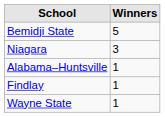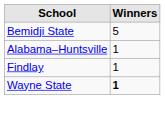 <table class="wikitable">
 <tr>
 <th style="background:#e5e5e5;">School</th>
 <th style="background:#e5e5e5;">Winners</th>
 </tr>
 <tr>
 <td><a href='#'>Bemidji State</a></td>
 <td>5</td>
-</tr>
-<tr>
-<td><a href='#'>Niagara</a></td>
-<td>3</td>
 </tr>
 <tr>
 <td><a href='#'>Alabama–Huntsville</a></td>
 <td>1</td>
 </tr>
 <tr>
 <td><a href='#'>Findlay</a></td>
 <td>1</td>
 </tr>
 <tr>
 <td><a href='#'>Wayne State</a></td>
-<td>1</td>
+<td><strong>1</strong></td>
 </tr>
 </table>
